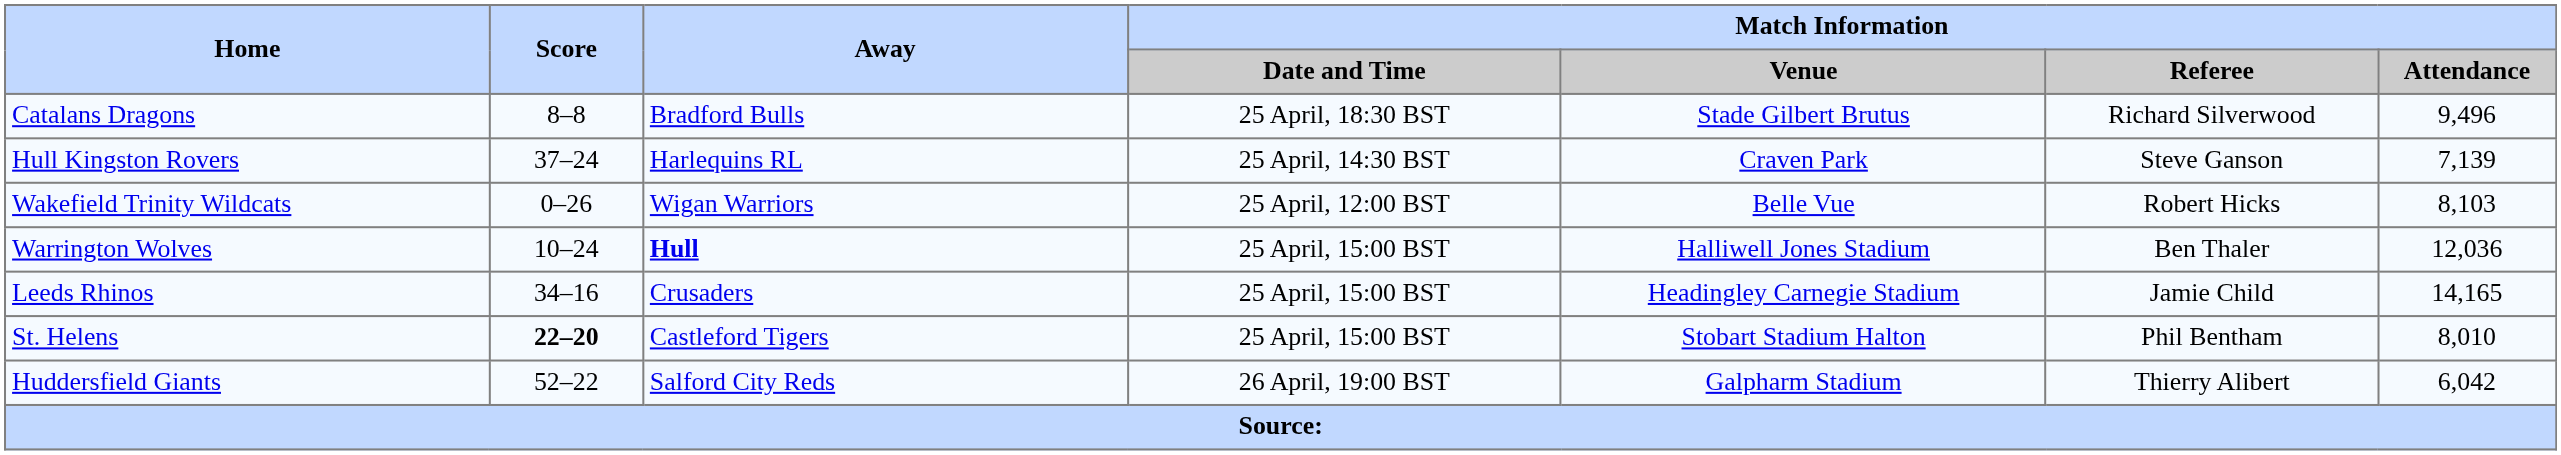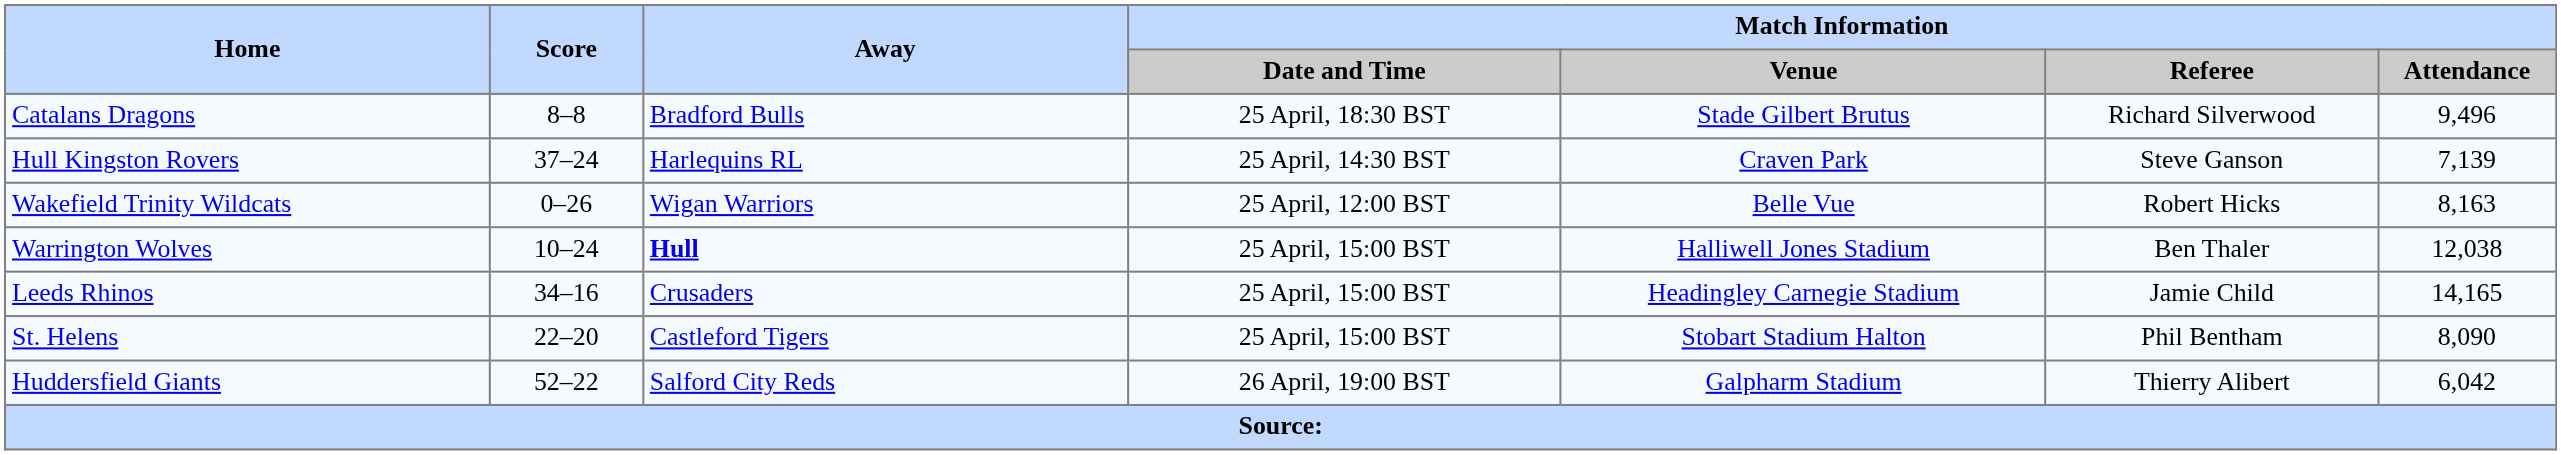 <table border="1" cellpadding="3" cellspacing="0" style="border-collapse:collapse; font-size:80%; text-align:center; width:100%;">
 <tr style="background:#c1d8ff;">
 <th rowspan="2" style="width:19%;">Home</th>
 <th rowspan="2" style="width:6%;">Score</th>
 <th rowspan="2" style="width:19%;">Away</th>
 <th colspan=6>Match Information</th>
 </tr>
 <tr style="background:#ccc;">
 <th width=17%>Date and Time</th>
 <th width=19%>Venue</th>
 <th width=13%>Referee</th>
 <th width=7%>Attendance</th>
 </tr>
 <tr style="background:#f5faff;">
 <td align=left> <a href='#'>Catalans Dragons</a></td>
 <td>8–8</td>
 <td align=left> <a href='#'>Bradford Bulls</a></td>
 <td>25 April, 18:30 BST</td>
 <td><a href='#'>Stade Gilbert Brutus</a></td>
 <td>Richard Silverwood</td>
 <td>9,496</td>
 </tr>
 <tr style="background:#f5faff;">
 <td align=left> <a href='#'>Hull Kingston Rovers</a></td>
 <td>37–24</td>
 <td align=left> <a href='#'>Harlequins RL</a></td>
 <td>25 April, 14:30 BST</td>
 <td><a href='#'>Craven Park</a></td>
 <td>Steve Ganson</td>
 <td>7,139</td>
 </tr>
 <tr style="background:#f5faff;">
 <td align=left> <a href='#'>Wakefield Trinity Wildcats</a></td>
 <td>0–26</td>
 <td align=left> <a href='#'>Wigan Warriors</a></td>
 <td>25 April, 12:00 BST</td>
 <td><a href='#'>Belle Vue</a></td>
 <td>Robert Hicks</td>
-<td>8,103</td>
+<td>8,163</td>
 </tr>
 <tr style="background:#f5faff;">
 <td align=left> <a href='#'>Warrington Wolves</a></td>
 <td>10–24</td>
 <td align=left><strong> <a href='#'>Hull</a></strong></td>
 <td>25 April, 15:00 BST</td>
 <td><a href='#'>Halliwell Jones Stadium</a></td>
 <td>Ben Thaler</td>
-<td>12,036</td>
+<td>12,038</td>
 </tr>
 <tr style="background:#f5faff;">
 <td align=left> <a href='#'>Leeds Rhinos</a></td>
 <td>34–16</td>
 <td align=left> <a href='#'>Crusaders</a></td>
 <td>25 April, 15:00 BST</td>
 <td><a href='#'>Headingley Carnegie Stadium</a></td>
 <td>Jamie Child</td>
 <td>14,165</td>
 </tr>
 <tr style="background:#f5faff;">
 <td align=left> <a href='#'>St. Helens</a></td>
-<td><strong>22–20</strong></td>
+<td>22–20</td>
 <td align=left> <a href='#'>Castleford Tigers</a></td>
 <td>25 April, 15:00 BST</td>
 <td><a href='#'>Stobart Stadium Halton</a></td>
 <td>Phil Bentham</td>
-<td>8,010</td>
+<td>8,090</td>
 </tr>
 <tr style="background:#f5faff;">
 <td align=left> <a href='#'>Huddersfield Giants</a></td>
 <td>52–22</td>
 <td align=left> <a href='#'>Salford City Reds</a></td>
 <td>26 April, 19:00 BST</td>
 <td><a href='#'>Galpharm Stadium</a></td>
 <td>Thierry Alibert</td>
 <td>6,042</td>
 </tr>
 <tr style="background:#c1d8ff;">
 <th colspan=12>Source:</th>
 </tr>
 </table>
